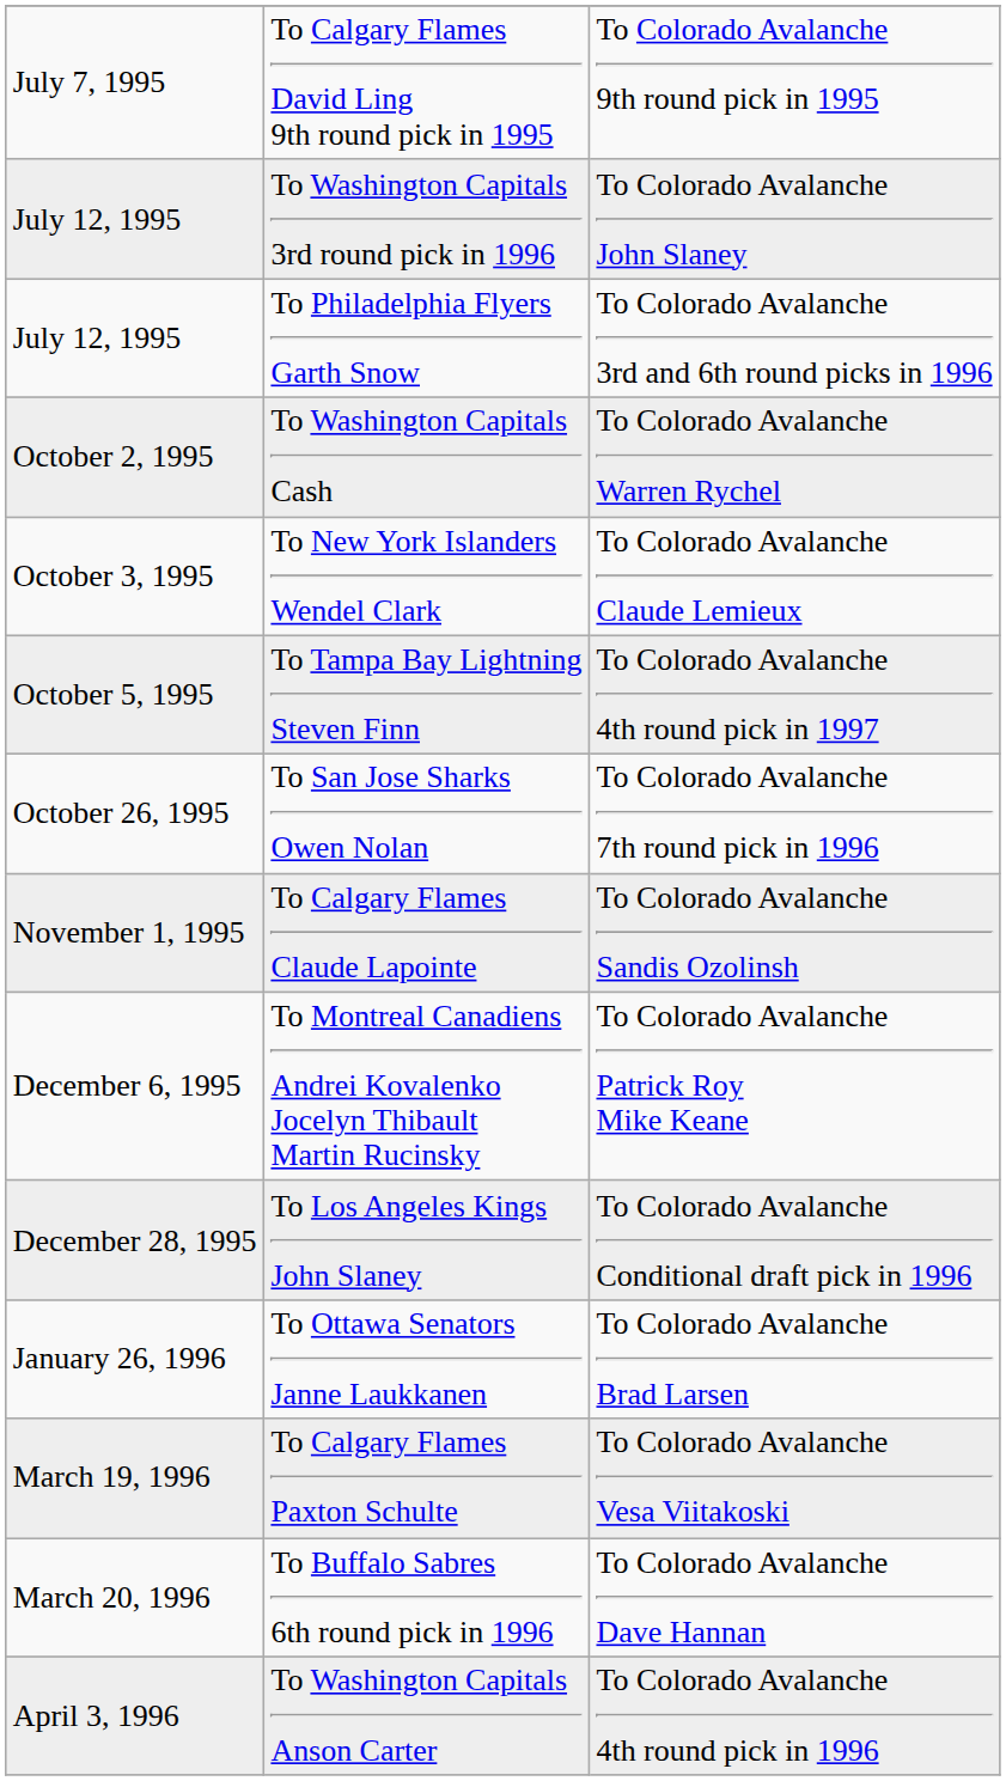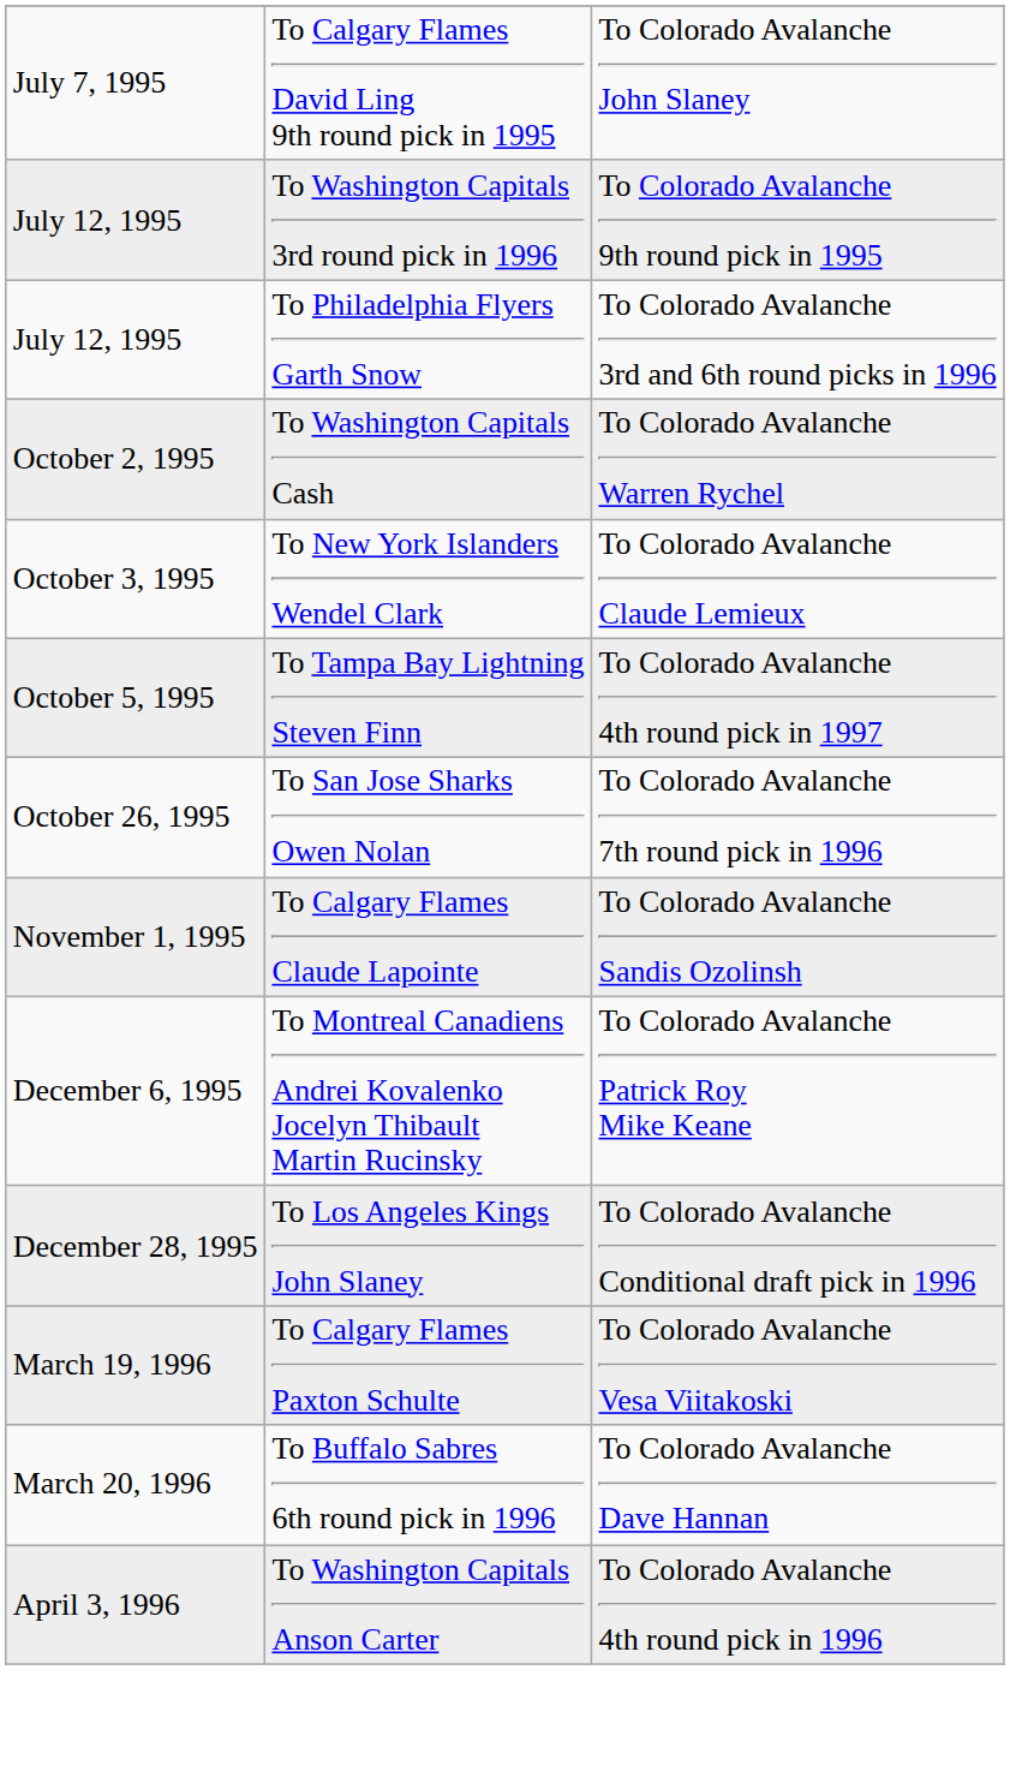 <table class="wikitable">
 <tr>
 </tr>
 <tr>
 <td>July 7, 1995</td>
 <td valign="top">To <a href='#'>Calgary Flames</a><hr><a href='#'>David Ling</a><br>9th round pick in <a href='#'>1995</a></td>
-<td valign="top">To <a href='#'>Colorado Avalanche</a><hr>9th round pick in <a href='#'>1995</a></td>
+<td valign="top">To Colorado Avalanche<hr><a href='#'>John Slaney</a></td>
 </tr>
 <tr bgcolor="#eeeeee">
 <td>July 12, 1995</td>
 <td valign="top">To <a href='#'>Washington Capitals</a><hr>3rd round pick in <a href='#'>1996</a></td>
-<td valign="top">To Colorado Avalanche<hr><a href='#'>John Slaney</a></td>
+<td valign="top">To <a href='#'>Colorado Avalanche</a><hr>9th round pick in <a href='#'>1995</a></td>
 </tr>
 <tr>
 <td>July 12, 1995</td>
 <td valign="top">To <a href='#'>Philadelphia Flyers</a><hr><a href='#'>Garth Snow</a></td>
 <td valign="top">To Colorado Avalanche<hr>3rd and 6th round picks in <a href='#'>1996</a></td>
 </tr>
 <tr bgcolor="#eeeeee">
 <td>October 2, 1995</td>
 <td valign="top">To <a href='#'>Washington Capitals</a><hr>Cash</td>
 <td valign="top">To Colorado Avalanche<hr><a href='#'>Warren Rychel</a></td>
 </tr>
 <tr>
 <td>October 3, 1995</td>
 <td valign="top">To <a href='#'>New York Islanders</a><hr><a href='#'>Wendel Clark</a></td>
 <td valign="top">To Colorado Avalanche<hr><a href='#'>Claude Lemieux</a></td>
 </tr>
 <tr bgcolor="#eeeeee">
 <td>October 5, 1995</td>
 <td valign="top">To <a href='#'>Tampa Bay Lightning</a><hr><a href='#'>Steven Finn</a></td>
 <td valign="top">To Colorado Avalanche<hr>4th round pick in <a href='#'>1997</a></td>
 </tr>
 <tr>
 <td>October 26, 1995</td>
 <td valign="top">To <a href='#'>San Jose Sharks</a><hr><a href='#'>Owen Nolan</a></td>
 <td valign="top">To Colorado Avalanche<hr>7th round pick in <a href='#'>1996</a></td>
 </tr>
 <tr bgcolor="#eeeeee">
 <td>November 1, 1995</td>
 <td valign="top">To <a href='#'>Calgary Flames</a><hr><a href='#'>Claude Lapointe</a></td>
 <td valign="top">To Colorado Avalanche<hr><a href='#'>Sandis Ozolinsh</a></td>
 </tr>
 <tr>
 <td>December 6, 1995</td>
 <td valign="top">To <a href='#'>Montreal Canadiens</a><hr><a href='#'>Andrei Kovalenko</a><br><a href='#'>Jocelyn Thibault</a><br><a href='#'>Martin Rucinsky</a></td>
 <td valign="top">To Colorado Avalanche<hr><a href='#'>Patrick Roy</a><br><a href='#'>Mike Keane</a></td>
 </tr>
 <tr bgcolor="#eeeeee">
 <td>December 28, 1995</td>
 <td valign="top">To <a href='#'>Los Angeles Kings</a><hr><a href='#'>John Slaney</a></td>
 <td valign="top">To Colorado Avalanche<hr>Conditional draft pick in <a href='#'>1996</a></td>
 </tr>
-<tr>
-<td>January 26, 1996</td>
-<td valign="top">To <a href='#'>Ottawa Senators</a><hr><a href='#'>Janne Laukkanen</a></td>
-<td valign="top">To Colorado Avalanche<hr><a href='#'>Brad Larsen</a></td>
-</tr>
 <tr bgcolor="#eeeeee">
 <td>March 19, 1996</td>
 <td valign="top">To <a href='#'>Calgary Flames</a><hr><a href='#'>Paxton Schulte</a></td>
 <td valign="top">To Colorado Avalanche<hr><a href='#'>Vesa Viitakoski</a></td>
 </tr>
 <tr>
 <td>March 20, 1996</td>
 <td valign="top">To <a href='#'>Buffalo Sabres</a><hr>6th round pick in <a href='#'>1996</a></td>
 <td valign="top">To Colorado Avalanche<hr><a href='#'>Dave Hannan</a></td>
 </tr>
 <tr bgcolor="#eeeeee">
 <td>April 3, 1996</td>
 <td valign="top">To <a href='#'>Washington Capitals</a><hr><a href='#'>Anson Carter</a></td>
 <td valign="top">To Colorado Avalanche<hr>4th round pick in <a href='#'>1996</a></td>
 </tr>
 </table>
